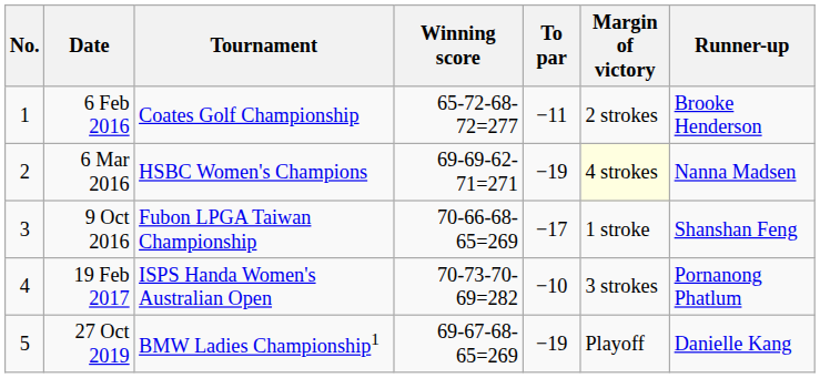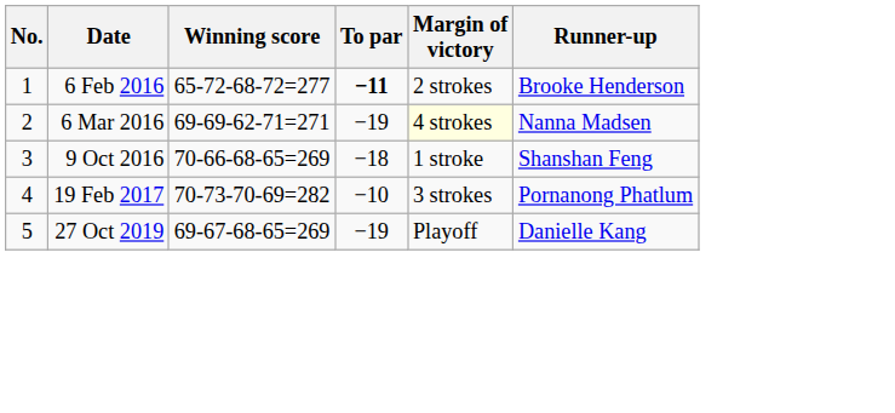 <table class="wikitable" style="font-size:95%;">
 <tr>
 <th>No.</th>
 <th>Date</th>
-<th>Tournament</th>
 <th>Winning score</th>
 <th>To par</th>
 <th>Margin of<br>victory</th>
 <th>Runner-up</th>
 </tr>
 <tr>
 <td align=center>1</td>
 <td align=right>6 Feb <a href='#'>2016</a></td>
-<td><a href='#'>Coates Golf Championship</a></td>
 <td align=right>65-72-68-72=277</td>
-<td align=center>−11</td>
+<td align=center><strong>−11</strong></td>
 <td>2 strokes</td>
 <td> <a href='#'>Brooke Henderson</a></td>
 </tr>
 <tr>
 <td align=center>2</td>
 <td align=right>6 Mar 2016</td>
-<td><a href='#'>HSBC Women's Champions</a></td>
 <td align=right>69-69-62-71=271</td>
 <td align=center>−19</td>
 <td style="background: lightyellow;">4 strokes</td>
 <td> <a href='#'>Nanna Madsen</a></td>
 </tr>
 <tr>
 <td align=center>3</td>
 <td align=right>9 Oct 2016</td>
-<td><a href='#'>Fubon LPGA Taiwan Championship</a></td>
 <td align=right>70-66-68-65=269</td>
-<td align=center>−17</td>
+<td align=center>−18</td>
 <td>1 stroke</td>
 <td> <a href='#'>Shanshan Feng</a></td>
 </tr>
 <tr>
 <td align=center>4</td>
 <td align=right>19 Feb <a href='#'>2017</a></td>
-<td><a href='#'>ISPS Handa Women's Australian Open</a></td>
 <td align=right>70-73-70-69=282</td>
 <td align=center>−10</td>
 <td>3 strokes</td>
 <td> <a href='#'>Pornanong Phatlum</a></td>
 </tr>
 <tr>
 <td align=center>5</td>
 <td align=right>27 Oct <a href='#'>2019</a></td>
-<td><a href='#'>BMW Ladies Championship</a><sup>1</sup></td>
 <td align=right>69-67-68-65=269</td>
 <td align=center>−19</td>
 <td>Playoff</td>
 <td> <a href='#'>Danielle Kang</a></td>
 </tr>
 </table>
